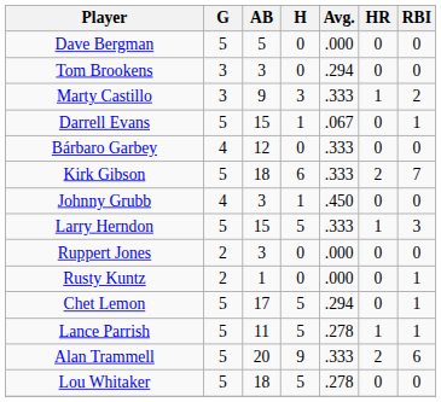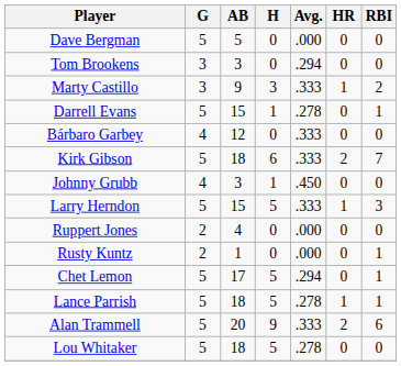 <table class="wikitable sortable">
 <tr>
 <th bgcolor="#DDDDFF" width="46%">Player</th>
 <th bgcolor="#DDDDFF" width="9%">G</th>
 <th bgcolor="#DDDDFF" width="9%">AB</th>
 <th bgcolor="#DDDDFF" width="9%">H</th>
 <th bgcolor="#DDDDFF" width="9%">Avg.</th>
 <th bgcolor="#DDDDFF" width="9%">HR</th>
 <th bgcolor="#DDDDFF" width="9%">RBI</th>
 </tr>
 <tr align="center">
 <td><a href='#'>Dave Bergman</a></td>
 <td>5</td>
 <td>5</td>
 <td>0</td>
 <td>.000</td>
 <td>0</td>
 <td>0</td>
 </tr>
 <tr align="center">
 <td><a href='#'>Tom Brookens</a></td>
 <td>3</td>
 <td>3</td>
 <td>0</td>
 <td>.294</td>
 <td>0</td>
 <td>0</td>
 </tr>
 <tr align="center">
 <td><a href='#'>Marty Castillo</a></td>
 <td>3</td>
 <td>9</td>
 <td>3</td>
 <td>.333</td>
 <td>1</td>
 <td>2</td>
 </tr>
 <tr align="center">
 <td><a href='#'>Darrell Evans</a></td>
 <td>5</td>
 <td>15</td>
 <td>1</td>
-<td>.067</td>
+<td>.278</td>
 <td>0</td>
 <td>1</td>
 </tr>
 <tr align="center">
 <td><a href='#'>Bárbaro Garbey</a></td>
 <td>4</td>
 <td>12</td>
 <td>0</td>
 <td>.333</td>
 <td>0</td>
 <td>0</td>
 </tr>
 <tr align="center">
 <td><a href='#'>Kirk Gibson</a></td>
 <td>5</td>
 <td>18</td>
 <td>6</td>
 <td>.333</td>
 <td>2</td>
 <td>7</td>
 </tr>
 <tr align="center">
 <td><a href='#'>Johnny Grubb</a></td>
 <td>4</td>
 <td>3</td>
 <td>1</td>
 <td>.450</td>
 <td>0</td>
 <td>0</td>
 </tr>
 <tr align="center">
 <td><a href='#'>Larry Herndon</a></td>
 <td>5</td>
 <td>15</td>
 <td>5</td>
 <td>.333</td>
 <td>1</td>
 <td>3</td>
 </tr>
 <tr align="center">
 <td><a href='#'>Ruppert Jones</a></td>
 <td>2</td>
-<td>3</td>
+<td>4</td>
 <td>0</td>
 <td>.000</td>
 <td>0</td>
 <td>0</td>
 </tr>
 <tr align="center">
 <td><a href='#'>Rusty Kuntz</a></td>
 <td>2</td>
 <td>1</td>
 <td>0</td>
 <td>.000</td>
 <td>0</td>
 <td>1</td>
 </tr>
 <tr align="center">
 <td><a href='#'>Chet Lemon</a></td>
 <td>5</td>
 <td>17</td>
 <td>5</td>
 <td>.294</td>
 <td>0</td>
 <td>1</td>
 </tr>
 <tr align="center">
 <td><a href='#'>Lance Parrish</a></td>
 <td>5</td>
-<td>11</td>
+<td>18</td>
 <td>5</td>
 <td>.278</td>
 <td>1</td>
 <td>1</td>
 </tr>
 <tr align="center">
 <td><a href='#'>Alan Trammell</a></td>
 <td>5</td>
 <td>20</td>
 <td>9</td>
 <td>.333</td>
 <td>2</td>
 <td>6</td>
 </tr>
 <tr align="center">
 <td><a href='#'>Lou Whitaker</a></td>
 <td>5</td>
 <td>18</td>
 <td>5</td>
 <td>.278</td>
 <td>0</td>
 <td>0</td>
 </tr>
 <tr>
 </tr>
 </table>
